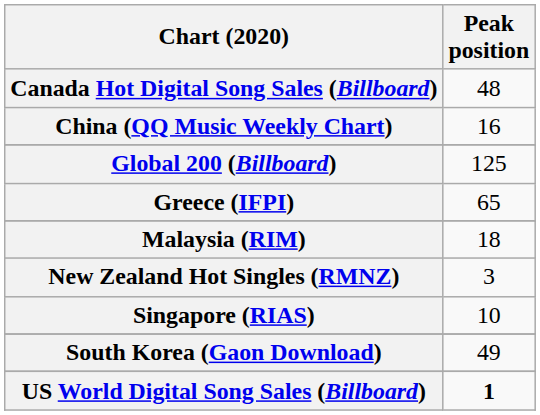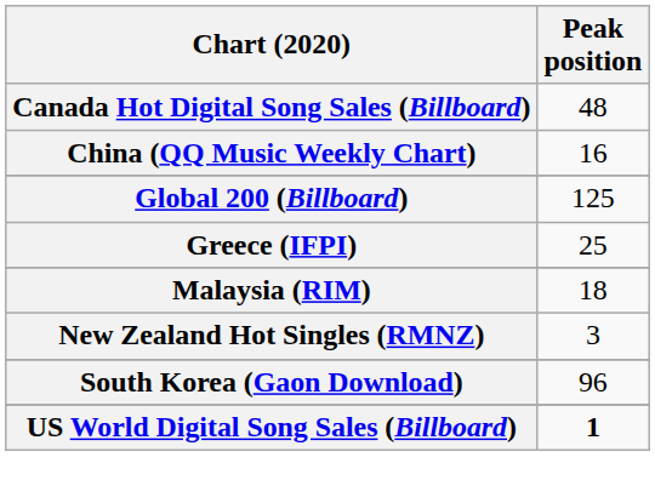 <table class="wikitable sortable plainrowheaders" style="text-align:center">
 <tr>
 <th scope="col">Chart (2020)</th>
 <th scope="col">Peak<br>position</th>
 </tr>
 <tr>
 <th scope="row">Canada <a href='#'>Hot Digital Song Sales</a> (<em><a href='#'>Billboard</a></em>)</th>
 <td>48</td>
 </tr>
 <tr>
 <th scope="row">China (<a href='#'>QQ Music Weekly Chart</a>)</th>
 <td>16</td>
 </tr>
 <tr>
 </tr>
 <tr>
 <th scope="row"><a href='#'>Global 200</a> (<em><a href='#'>Billboard</a></em>)</th>
 <td>125</td>
 </tr>
 <tr>
 <th scope="row">Greece (<a href='#'>IFPI</a>)</th>
-<td>65</td>
+<td>25</td>
 </tr>
 <tr>
 </tr>
 <tr>
 </tr>
 <tr>
 <th scope="row">Malaysia (<a href='#'>RIM</a>)</th>
 <td>18</td>
 </tr>
 <tr>
 <th scope="row">New Zealand Hot Singles (<a href='#'>RMNZ</a>)</th>
 <td>3</td>
 </tr>
 <tr>
-<th scope="row">Singapore (<a href='#'>RIAS</a>)</th>
-<td>10</td>
-</tr>
-<tr>
 </tr>
 <tr>
 <th scope="row">South Korea (<a href='#'>Gaon Download</a>)</th>
-<td>49</td>
+<td>96</td>
 </tr>
 <tr>
 </tr>
 <tr>
 <th scope="row">US <a href='#'>World Digital Song Sales</a> (<em><a href='#'>Billboard</a></em>)</th>
 <td><strong>1</strong></td>
 </tr>
 </table>
